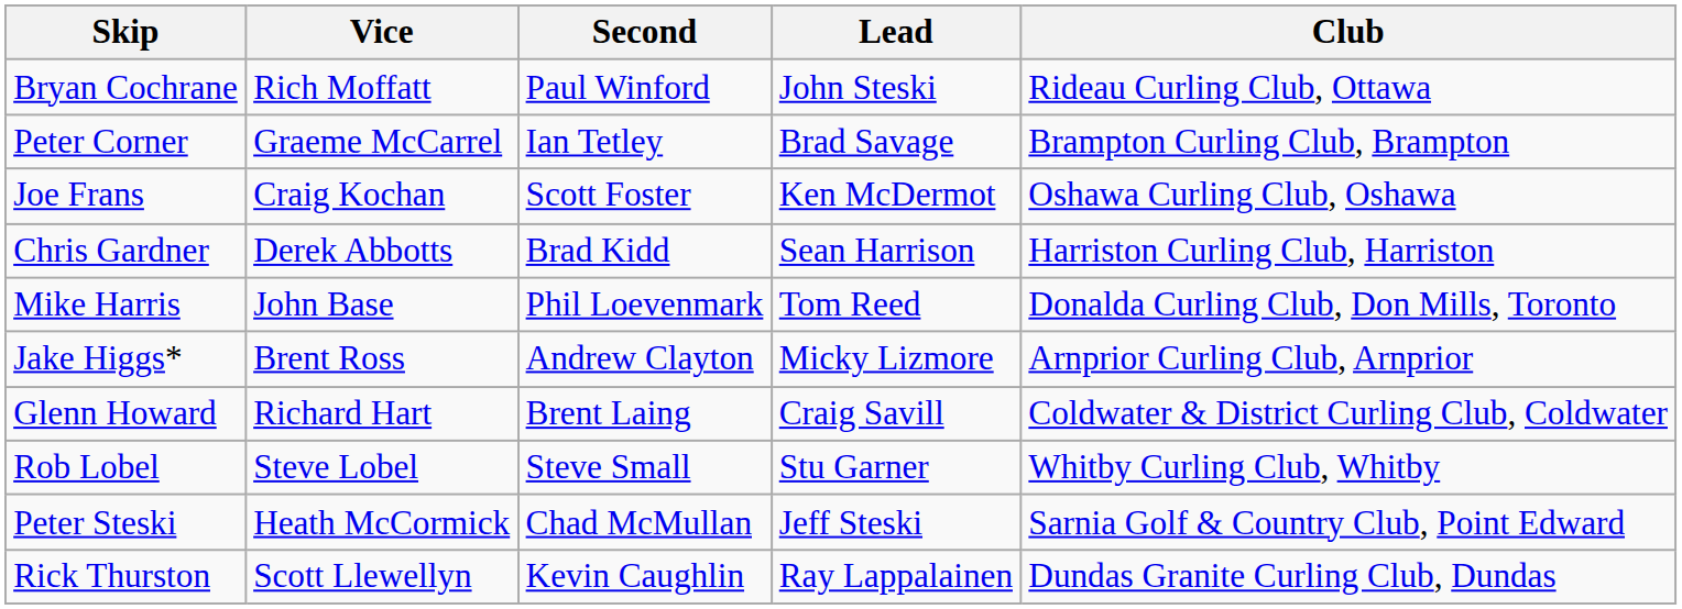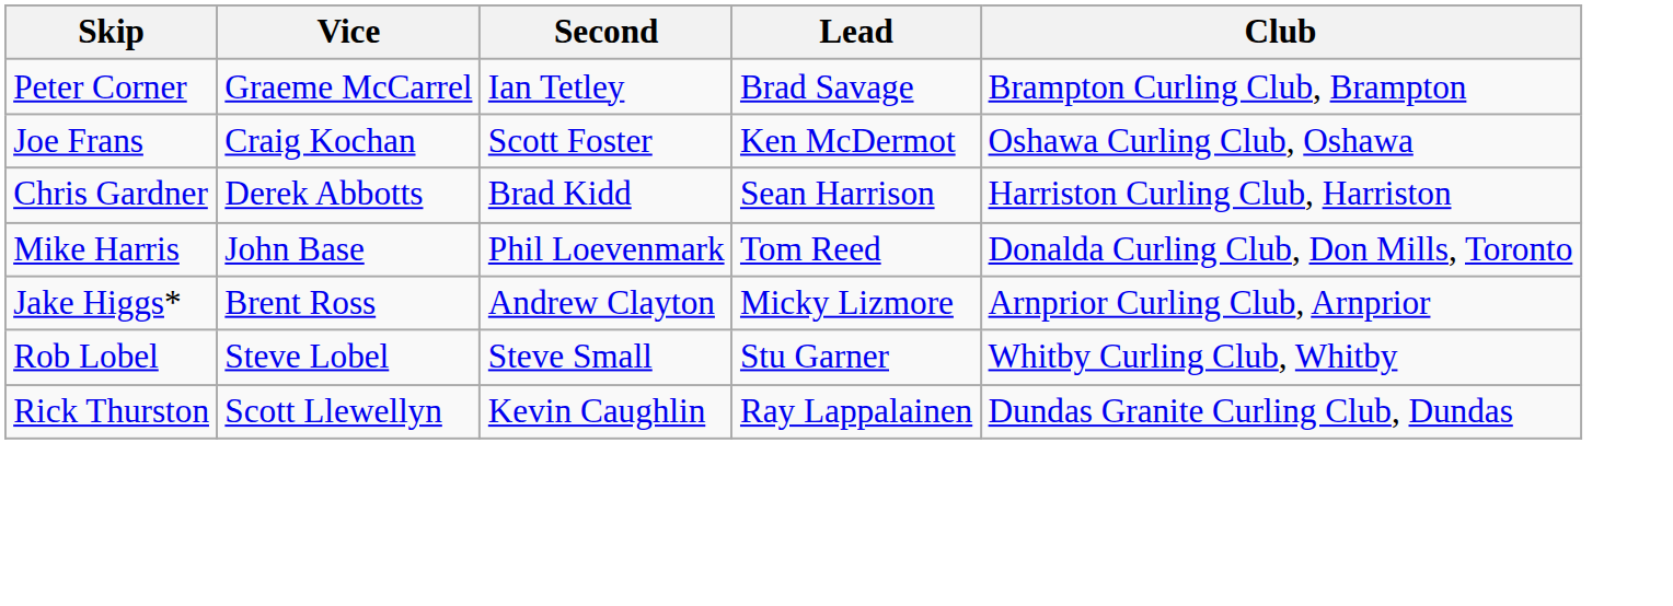 <table class="wikitable" border="1">
 <tr>
 <th>Skip</th>
 <th>Vice</th>
 <th>Second</th>
 <th>Lead</th>
 <th>Club</th>
-</tr>
-<tr>
-<td><a href='#'>Bryan Cochrane</a></td>
-<td><a href='#'>Rich Moffatt</a></td>
-<td><a href='#'>Paul Winford</a></td>
-<td><a href='#'>John Steski</a></td>
-<td><a href='#'>Rideau Curling Club</a>, <a href='#'>Ottawa</a></td>
 </tr>
 <tr>
 <td><a href='#'>Peter Corner</a></td>
 <td><a href='#'>Graeme McCarrel</a></td>
 <td><a href='#'>Ian Tetley</a></td>
 <td><a href='#'>Brad Savage</a></td>
 <td><a href='#'>Brampton Curling Club</a>, <a href='#'>Brampton</a></td>
 </tr>
 <tr>
 <td><a href='#'>Joe Frans</a></td>
 <td><a href='#'>Craig Kochan</a></td>
 <td><a href='#'>Scott Foster</a></td>
 <td><a href='#'>Ken McDermot</a></td>
 <td><a href='#'>Oshawa Curling Club</a>, <a href='#'>Oshawa</a></td>
 </tr>
 <tr>
 <td><a href='#'>Chris Gardner</a></td>
 <td><a href='#'>Derek Abbotts</a></td>
 <td><a href='#'>Brad Kidd</a></td>
 <td><a href='#'>Sean Harrison</a></td>
 <td><a href='#'>Harriston Curling Club</a>, <a href='#'>Harriston</a></td>
 </tr>
 <tr>
 <td><a href='#'>Mike Harris</a></td>
 <td><a href='#'>John Base</a></td>
 <td><a href='#'>Phil Loevenmark</a></td>
 <td><a href='#'>Tom Reed</a></td>
 <td><a href='#'>Donalda Curling Club</a>, <a href='#'>Don Mills</a>, <a href='#'>Toronto</a></td>
 </tr>
 <tr>
 <td><a href='#'>Jake Higgs</a>*</td>
 <td><a href='#'>Brent Ross</a></td>
 <td><a href='#'>Andrew Clayton</a></td>
 <td><a href='#'>Micky Lizmore</a></td>
 <td><a href='#'>Arnprior Curling Club</a>, <a href='#'>Arnprior</a></td>
 </tr>
 <tr>
-<td><a href='#'>Glenn Howard</a></td>
-<td><a href='#'>Richard Hart</a></td>
-<td><a href='#'>Brent Laing</a></td>
-<td><a href='#'>Craig Savill</a></td>
-<td><a href='#'>Coldwater & District Curling Club</a>, <a href='#'>Coldwater</a></td>
-</tr>
-<tr>
 <td><a href='#'>Rob Lobel</a></td>
 <td><a href='#'>Steve Lobel</a></td>
 <td><a href='#'>Steve Small</a></td>
 <td><a href='#'>Stu Garner</a></td>
 <td><a href='#'>Whitby Curling Club</a>, <a href='#'>Whitby</a></td>
-</tr>
-<tr>
-<td><a href='#'>Peter Steski</a></td>
-<td><a href='#'>Heath McCormick</a></td>
-<td><a href='#'>Chad McMullan</a></td>
-<td><a href='#'>Jeff Steski</a></td>
-<td><a href='#'>Sarnia Golf & Country Club</a>, <a href='#'>Point Edward</a></td>
 </tr>
 <tr>
 <td><a href='#'>Rick Thurston</a></td>
 <td><a href='#'>Scott Llewellyn</a></td>
 <td><a href='#'>Kevin Caughlin</a></td>
 <td><a href='#'>Ray Lappalainen</a></td>
 <td><a href='#'>Dundas Granite Curling Club</a>, <a href='#'>Dundas</a></td>
 </tr>
 </table>
